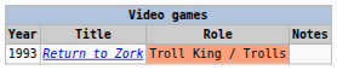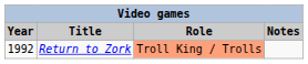 <table class="wikitable">
 <tr>
 <th colspan=4 style="background:#B0C4DE;">Video games</th>
 </tr>
 <tr>
 <th style="background: #CCCCCC;">Year</th>
 <th style="background: #CCCCCC;">Title</th>
 <th style="background: #CCCCCC;">Role</th>
 <th style="background: #CCCCCC;">Notes</th>
 </tr>
 <tr>
-<td>1993</td>
+<td>1992</td>
 <td><em><a href='#'>Return to Zork</a></em></td>
 <td style="background: lightsalmon;">Troll King / Trolls</td>
 <td></td>
 </tr>
 </table>
